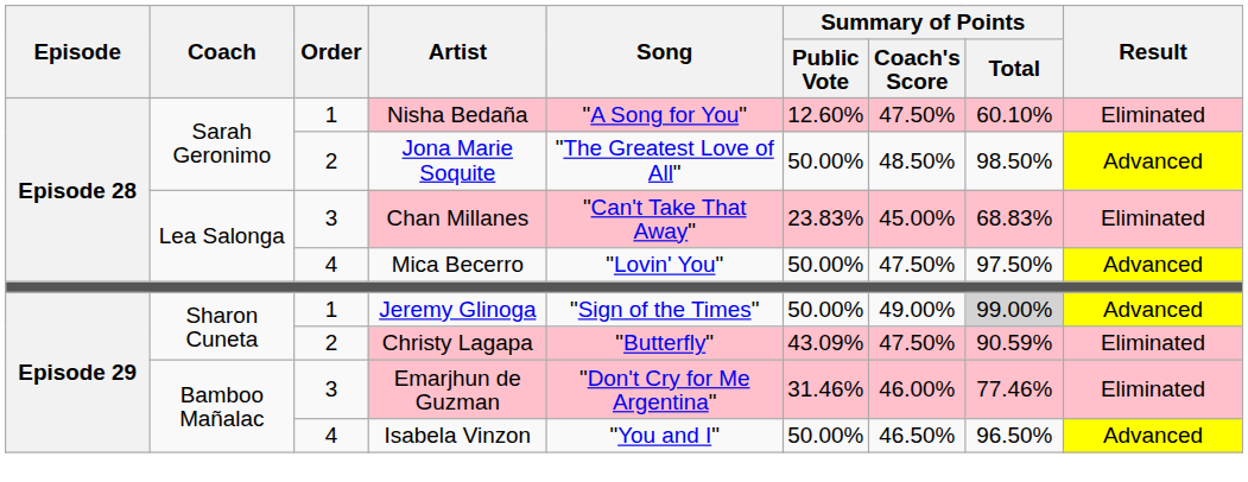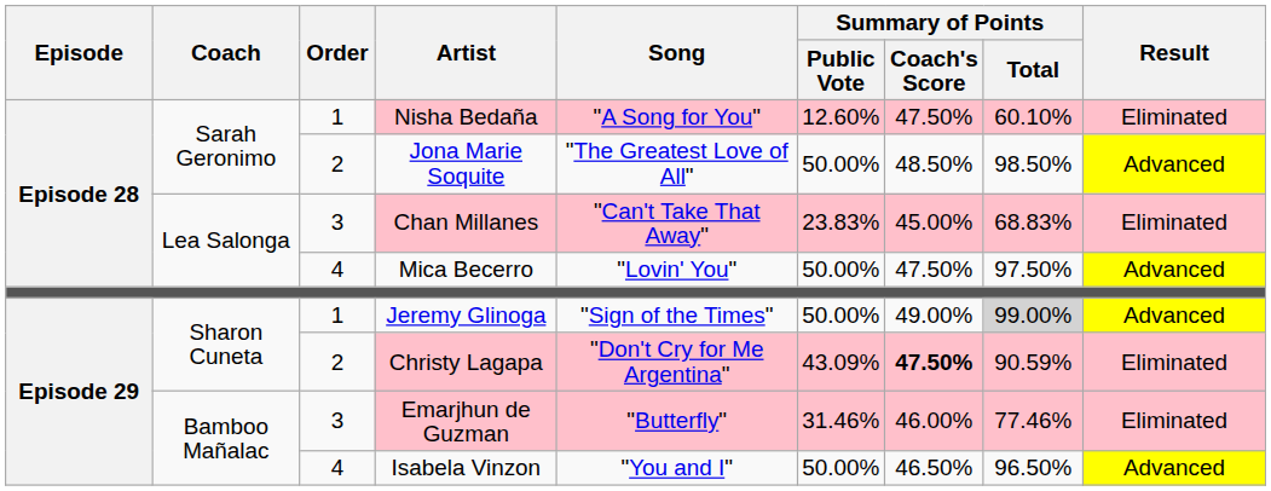 <table class="wikitable" style="text-align:center; line-height:17px; width:100%;">
 <tr>
 <th width=12% rowspan=2>Episode</th>
 <th width=12% rowspan=2>Coach</th>
 <th width=6% rowspan=2>Order</th>
 <th width=15% rowspan=2>Artist</th>
 <th width=20% rowspan=2>Song</th>
 <th colspan=3>Summary of Points</th>
 <th width=15% rowspan=2>Result</th>
 </tr>
 <tr>
 <th width="6%">Public Vote</th>
 <th width="6%">Coach's Score</th>
 <th width="8%">Total</th>
 </tr>
 <tr>
 <th rowspan="4">Episode 28<br><small></small></th>
 <td rowspan="2">Sarah Geronimo</td>
 <td>1</td>
 <td style="background:pink; ">Nisha Bedaña</td>
 <td style="background:pink; ">"<a href='#'>A Song for You</a>"</td>
 <td style="background:pink; ">12.60%</td>
 <td style="background:pink; ">47.50%</td>
 <td style="background:pink; ">60.10%</td>
 <td style="background:pink; ">Eliminated</td>
 </tr>
 <tr>
 <td>2</td>
 <td><a href='#'>Jona Marie Soquite</a></td>
 <td>"<a href='#'>The Greatest Love of All</a>"</td>
 <td>50.00%</td>
 <td>48.50%</td>
 <td>98.50%</td>
 <td style="background:yellow; ">Advanced</td>
 </tr>
 <tr>
 <td rowspan="2">Lea Salonga</td>
 <td>3</td>
 <td style="background:pink; ">Chan Millanes</td>
 <td style="background:pink; ">"<a href='#'>Can't Take That Away</a>"</td>
 <td style="background:pink; ">23.83%</td>
 <td style="background:pink; ">45.00%</td>
 <td style="background:pink; ">68.83%</td>
 <td style="background:pink; ">Eliminated</td>
 </tr>
 <tr>
 <td>4</td>
 <td>Mica Becerro</td>
 <td>"<a href='#'>Lovin' You</a>"</td>
 <td>50.00%</td>
 <td>47.50%</td>
 <td>97.50%</td>
 <td style="background:yellow; ">Advanced</td>
 </tr>
 <tr>
 <th colspan="9" style="background:#555;"></th>
 </tr>
 <tr>
 <th rowspan="4">Episode 29<br><small></small></th>
 <td rowspan="2">Sharon Cuneta</td>
 <td>1</td>
 <td><a href='#'>Jeremy Glinoga</a></td>
 <td>"<a href='#'>Sign of the Times</a>"</td>
 <td>50.00%</td>
 <td>49.00%</td>
 <td style="background: lightgrey;">99.00%</td>
 <td style="background:yellow; ">Advanced</td>
 </tr>
 <tr>
 <td>2</td>
 <td style="background:pink; ">Christy Lagapa</td>
-<td style="background:pink; ">"<a href='#'>Butterfly</a>"</td>
+<td style="background:pink; ">"<a href='#'>Don't Cry for Me Argentina</a>"</td>
 <td style="background:pink; ">43.09%</td>
-<td style="background:pink; ">47.50%</td>
+<td style="background:pink; "><strong>47.50%</strong></td>
 <td style="background:pink; ">90.59%</td>
 <td style="background:pink; ">Eliminated</td>
 </tr>
 <tr>
 <td rowspan="2">Bamboo Mañalac</td>
 <td>3</td>
 <td style="background:pink; ">Emarjhun de Guzman</td>
-<td style="background:pink; ">"<a href='#'>Don't Cry for Me Argentina</a>"</td>
+<td style="background:pink; ">"<a href='#'>Butterfly</a>"</td>
 <td style="background:pink; ">31.46%</td>
 <td style="background:pink; ">46.00%</td>
 <td style="background:pink; ">77.46%</td>
 <td style="background:pink; ">Eliminated</td>
 </tr>
 <tr>
 <td>4</td>
 <td>Isabela Vinzon</td>
 <td>"<a href='#'>You and I</a>"</td>
 <td>50.00%</td>
 <td>46.50%</td>
 <td>96.50%</td>
 <td style="background:yellow; ">Advanced</td>
 </tr>
 </table>
